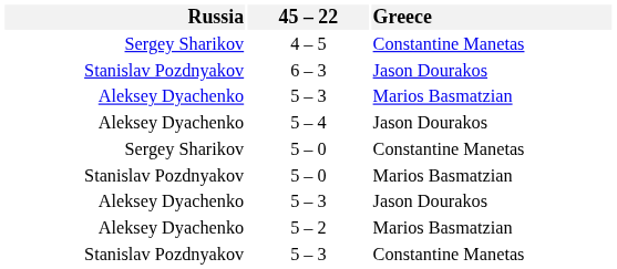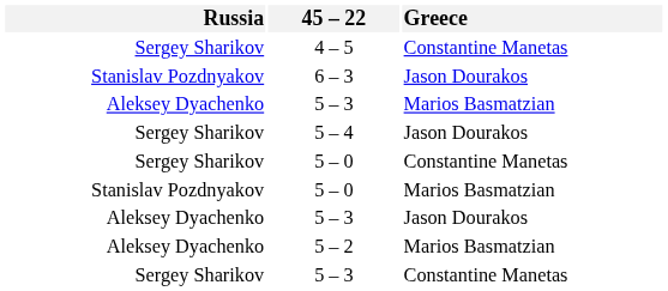 <table style="font-size:90%">
 <tr style="font-size:110%; background:#f2f2f2">
 <td style="width:12em" align=right><strong>Russia</strong> </td>
 <td style="width:6em" align=center><strong>45 – 22</strong></td>
 <td style="width:12em"> <strong>Greece</strong></td>
 </tr>
 <tr>
 <td align=right><a href='#'>Sergey Sharikov</a></td>
 <td align=center>4 – 5</td>
 <td><a href='#'>Constantine Manetas</a></td>
 </tr>
 <tr>
 <td align=right><a href='#'>Stanislav Pozdnyakov</a></td>
 <td align=center>6 – 3</td>
 <td><a href='#'>Jason Dourakos</a></td>
 </tr>
 <tr>
 <td align=right><a href='#'>Aleksey Dyachenko</a></td>
 <td align=center>5 – 3</td>
 <td><a href='#'>Marios Basmatzian</a></td>
 </tr>
 <tr>
-<td align=right>Aleksey Dyachenko</td>
+<td align=right>Sergey Sharikov</td>
 <td align=center>5 – 4</td>
 <td>Jason Dourakos</td>
 </tr>
 <tr>
 <td align=right>Sergey Sharikov</td>
 <td align=center>5 – 0</td>
 <td>Constantine Manetas</td>
 </tr>
 <tr>
 <td align=right>Stanislav Pozdnyakov</td>
 <td align=center>5 – 0</td>
 <td>Marios Basmatzian</td>
 </tr>
 <tr>
 <td align=right>Aleksey Dyachenko</td>
 <td align=center>5 – 3</td>
 <td>Jason Dourakos</td>
 </tr>
 <tr>
 <td align=right>Aleksey Dyachenko</td>
 <td align=center>5 – 2</td>
 <td>Marios Basmatzian</td>
 </tr>
 <tr>
-<td align=right>Stanislav Pozdnyakov</td>
+<td align=right>Sergey Sharikov</td>
 <td align=center>5 – 3</td>
 <td>Constantine Manetas</td>
 </tr>
 </table>
